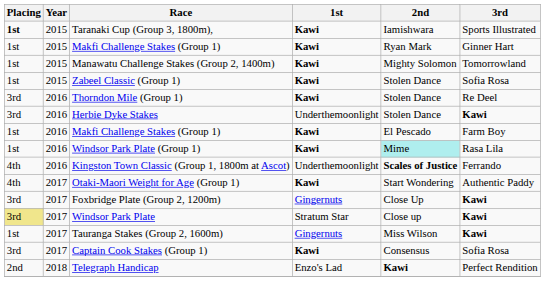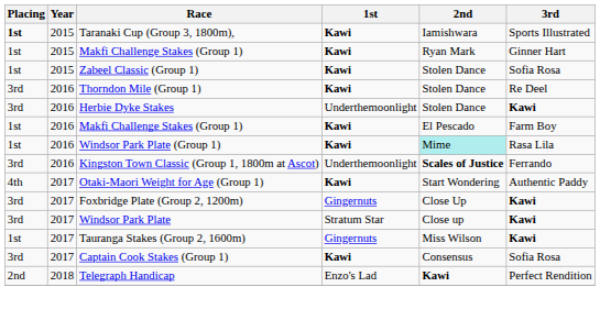 <table class="sortable wikitable">
 <tr>
 <th>Placing</th>
 <th>Year</th>
 <th>Race</th>
 <th>1st</th>
 <th>2nd</th>
 <th>3rd</th>
 </tr>
 <tr>
 <td><strong>1st</strong></td>
 <td>2015</td>
 <td>Taranaki Cup (Group 3, 1800m),</td>
 <td><strong>Kawi</strong></td>
 <td>Iamishwara</td>
 <td>Sports Illustrated</td>
 </tr>
 <tr>
 <td>1st</td>
 <td>2015</td>
 <td><a href='#'>Makfi Challenge Stakes</a> (Group 1)</td>
 <td><strong>Kawi</strong></td>
 <td>Ryan Mark</td>
 <td>Ginner Hart</td>
-</tr>
-<tr>
-<td>1st</td>
-<td>2015</td>
-<td>Manawatu Challenge Stakes (Group 2, 1400m)</td>
-<td><strong>Kawi</strong></td>
-<td>Mighty Solomon</td>
-<td>Tomorrowland</td>
 </tr>
 <tr>
 <td>1st</td>
 <td>2015</td>
 <td><a href='#'>Zabeel Classic</a> (Group 1)</td>
 <td><strong>Kawi</strong></td>
 <td>Stolen Dance</td>
 <td>Sofia Rosa</td>
 </tr>
 <tr>
 <td>3rd</td>
 <td>2016</td>
 <td><a href='#'>Thorndon Mile</a> (Group 1)</td>
 <td><strong>Kawi</strong></td>
 <td>Stolen Dance</td>
 <td>Re Deel</td>
 </tr>
 <tr>
 <td>3rd</td>
 <td>2016</td>
 <td><a href='#'>Herbie Dyke Stakes</a></td>
 <td>Underthemoonlight</td>
 <td>Stolen Dance</td>
 <td><strong>Kawi</strong></td>
 </tr>
 <tr>
 <td>1st</td>
 <td>2016</td>
 <td><a href='#'>Makfi Challenge Stakes</a> (Group 1)</td>
 <td><strong>Kawi</strong></td>
 <td>El Pescado</td>
 <td>Farm Boy</td>
 </tr>
 <tr>
 <td>1st</td>
 <td>2016</td>
 <td><a href='#'>Windsor Park Plate</a> (Group 1)</td>
 <td><strong>Kawi</strong></td>
 <td style="background: paleturquoise;">Mime</td>
 <td>Rasa Lila</td>
 </tr>
 <tr>
-<td>4th</td>
+<td>3rd</td>
 <td>2016</td>
 <td><a href='#'>Kingston Town Classic</a> (Group 1, 1800m at <a href='#'>Ascot</a>)</td>
 <td>Underthemoonlight</td>
 <td><strong>Scales of Justice</strong></td>
 <td>Ferrando</td>
 </tr>
 <tr>
 <td>4th</td>
 <td>2017</td>
 <td><a href='#'>Otaki-Maori Weight for Age</a> (Group 1)</td>
 <td><strong>Kawi</strong></td>
 <td>Start Wondering</td>
 <td>Authentic Paddy</td>
 </tr>
 <tr>
 <td>3rd</td>
 <td>2017</td>
 <td>Foxbridge Plate (Group 2, 1200m)</td>
 <td><a href='#'>Gingernuts</a></td>
 <td>Close Up</td>
 <td><strong>Kawi</strong></td>
 </tr>
 <tr>
-<td style="background: khaki;">3rd</td>
+<td>3rd</td>
 <td>2017</td>
 <td><a href='#'>Windsor Park Plate</a></td>
 <td>Stratum Star</td>
 <td>Close up</td>
 <td><strong>Kawi</strong></td>
 </tr>
 <tr>
 <td>1st</td>
 <td>2017</td>
 <td>Tauranga Stakes (Group 2, 1600m)</td>
 <td><a href='#'>Gingernuts</a></td>
 <td>Miss Wilson</td>
 <td><strong>Kawi</strong></td>
 </tr>
 <tr>
 <td>3rd</td>
 <td>2017</td>
 <td><a href='#'>Captain Cook Stakes</a> (Group 1)</td>
 <td><strong>Kawi</strong></td>
 <td>Consensus</td>
 <td>Sofia Rosa</td>
 </tr>
 <tr>
 <td>2nd</td>
 <td>2018</td>
 <td><a href='#'>Telegraph Handicap</a></td>
 <td>Enzo's Lad</td>
 <td><strong>Kawi</strong></td>
 <td>Perfect Rendition</td>
 </tr>
 <tr>
 </tr>
 </table>
